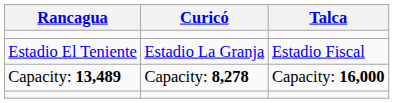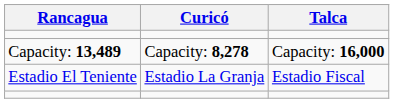 <table class="wikitable">
 <tr>
 <th><a href='#'>Rancagua</a></th>
 <th><a href='#'>Curicó</a></th>
 <th><a href='#'>Talca</a></th>
 </tr>
 <tr>
 <td></td>
 <td></td>
 <td></td>
 </tr>
 <tr>
+<td>Capacity: <strong>13,489</strong></td>
+<td>Capacity: <strong>8,278</strong></td>
+<td>Capacity: <strong>16,000</strong></td>
+</tr>
+<tr>
 <td><a href='#'>Estadio El Teniente</a></td>
 <td><a href='#'>Estadio La Granja</a></td>
 <td><a href='#'>Estadio Fiscal</a></td>
-</tr>
-<tr>
-<td>Capacity: <strong>13,489</strong></td>
-<td>Capacity: <strong>8,278</strong></td>
-<td>Capacity: <strong>16,000</strong></td>
 </tr>
 <tr>
 <td><small></small></td>
 <td><small></small></td>
 <td><small></small></td>
 </tr>
 </table>
